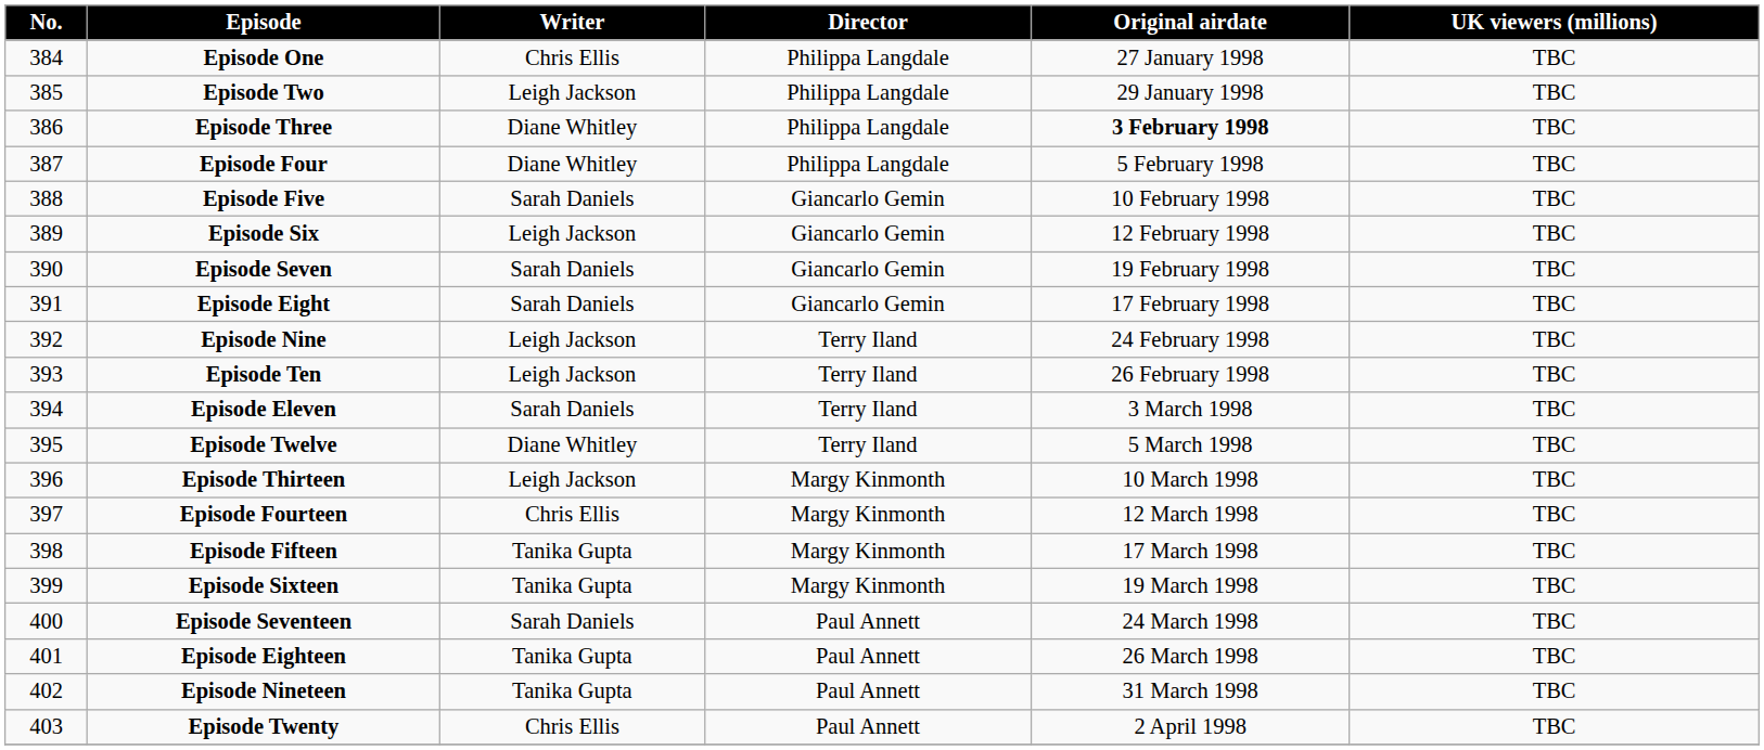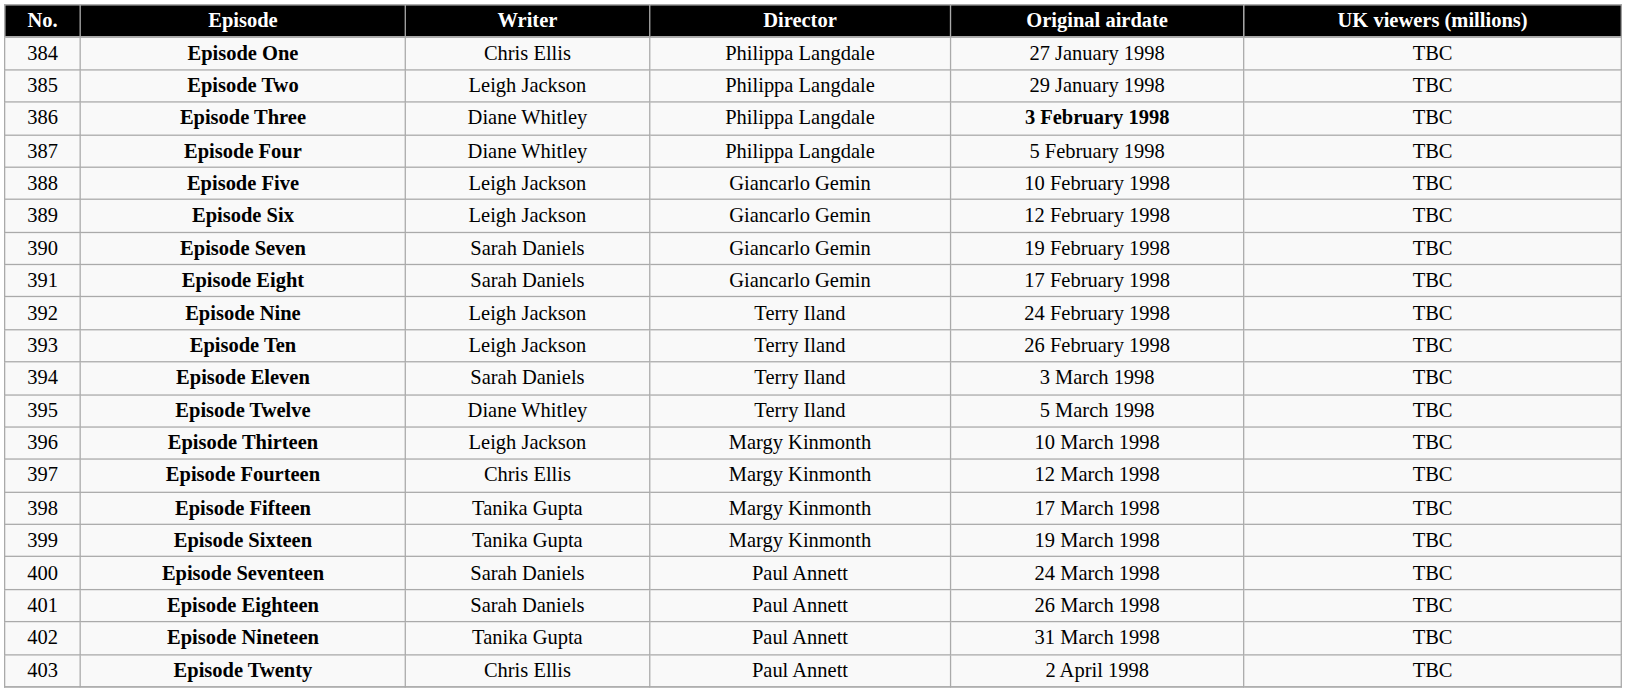 <table class="wikitable" style="width:100%;">
 <tr>
 <th style="background: #000000; color:white">No.</th>
 <th style="background: #000000; color:white">Episode</th>
 <th style="background: #000000; color:white">Writer</th>
 <th style="background: #000000; color:white">Director</th>
 <th style="background: #000000; color:white">Original airdate</th>
 <th style="background: #000000; color:white">UK viewers (millions)</th>
 </tr>
 <tr>
 <td align="center">384</td>
 <td align="center"><strong>Episode One</strong></td>
 <td align="center">Chris Ellis</td>
 <td align="center">Philippa Langdale</td>
 <td align="center">27 January 1998</td>
 <td align="center">TBC</td>
 </tr>
 <tr>
 <td align="center">385</td>
 <td align="center"><strong>Episode Two</strong></td>
 <td align="center">Leigh Jackson</td>
 <td align="center">Philippa Langdale</td>
 <td align="center">29 January 1998</td>
 <td align="center">TBC</td>
 </tr>
 <tr>
 <td align="center">386</td>
 <td align="center"><strong>Episode Three</strong></td>
 <td align="center">Diane Whitley</td>
 <td align="center">Philippa Langdale</td>
 <td align="center"><strong>3 February 1998</strong></td>
 <td align="center">TBC</td>
 </tr>
 <tr>
 <td align="center">387</td>
 <td align="center"><strong>Episode Four</strong></td>
 <td align="center">Diane Whitley</td>
 <td align="center">Philippa Langdale</td>
 <td align="center">5 February 1998</td>
 <td align="center">TBC</td>
 </tr>
 <tr>
 <td align="center">388</td>
 <td align="center"><strong>Episode Five</strong></td>
-<td align="center">Sarah Daniels</td>
+<td align="center">Leigh Jackson</td>
 <td align="center">Giancarlo Gemin</td>
 <td align="center">10 February 1998</td>
 <td align="center">TBC</td>
 </tr>
 <tr>
 <td align="center">389</td>
 <td align="center"><strong>Episode Six</strong></td>
 <td align="center">Leigh Jackson</td>
 <td align="center">Giancarlo Gemin</td>
 <td align="center">12 February 1998</td>
 <td align="center">TBC</td>
 </tr>
 <tr>
 <td align="center">390</td>
 <td align="center"><strong>Episode Seven</strong></td>
 <td align="center">Sarah Daniels</td>
 <td align="center">Giancarlo Gemin</td>
 <td align="center">19 February 1998</td>
 <td align="center">TBC</td>
 </tr>
 <tr>
 <td align="center">391</td>
 <td align="center"><strong>Episode Eight</strong></td>
 <td align="center">Sarah Daniels</td>
 <td align="center">Giancarlo Gemin</td>
 <td align="center">17 February 1998</td>
 <td align="center">TBC</td>
 </tr>
 <tr>
 <td align="center">392</td>
 <td align="center"><strong>Episode Nine</strong></td>
 <td align="center">Leigh Jackson</td>
 <td align="center">Terry Iland</td>
 <td align="center">24 February 1998</td>
 <td align="center">TBC</td>
 </tr>
 <tr>
 <td align="center">393</td>
 <td align="center"><strong>Episode Ten</strong></td>
 <td align="center">Leigh Jackson</td>
 <td align="center">Terry Iland</td>
 <td align="center">26 February 1998</td>
 <td align="center">TBC</td>
 </tr>
 <tr>
 <td align="center">394</td>
 <td align="center"><strong>Episode Eleven</strong></td>
 <td align="center">Sarah Daniels</td>
 <td align="center">Terry Iland</td>
 <td align="center">3 March 1998</td>
 <td align="center">TBC</td>
 </tr>
 <tr>
 <td align="center">395</td>
 <td align="center"><strong>Episode Twelve</strong></td>
 <td align="center">Diane Whitley</td>
 <td align="center">Terry Iland</td>
 <td align="center">5 March 1998</td>
 <td align="center">TBC</td>
 </tr>
 <tr>
 <td align="center">396</td>
 <td align="center"><strong>Episode Thirteen</strong></td>
 <td align="center">Leigh Jackson</td>
 <td align="center">Margy Kinmonth</td>
 <td align="center">10 March 1998</td>
 <td align="center">TBC</td>
 </tr>
 <tr>
 <td align="center">397</td>
 <td align="center"><strong>Episode Fourteen</strong></td>
 <td align="center">Chris Ellis</td>
 <td align="center">Margy Kinmonth</td>
 <td align="center">12 March 1998</td>
 <td align="center">TBC</td>
 </tr>
 <tr>
 <td align="center">398</td>
 <td align="center"><strong>Episode Fifteen</strong></td>
 <td align="center">Tanika Gupta</td>
 <td align="center">Margy Kinmonth</td>
 <td align="center">17 March 1998</td>
 <td align="center">TBC</td>
 </tr>
 <tr>
 <td align="center">399</td>
 <td align="center"><strong>Episode Sixteen</strong></td>
 <td align="center">Tanika Gupta</td>
 <td align="center">Margy Kinmonth</td>
 <td align="center">19 March 1998</td>
 <td align="center">TBC</td>
 </tr>
 <tr>
 <td align="center">400</td>
 <td align="center"><strong>Episode Seventeen</strong></td>
 <td align="center">Sarah Daniels</td>
 <td align="center">Paul Annett</td>
 <td align="center">24 March 1998</td>
 <td align="center">TBC</td>
 </tr>
 <tr>
 <td align="center">401</td>
 <td align="center"><strong>Episode Eighteen</strong></td>
-<td align="center">Tanika Gupta</td>
+<td align="center">Sarah Daniels</td>
 <td align="center">Paul Annett</td>
 <td align="center">26 March 1998</td>
 <td align="center">TBC</td>
 </tr>
 <tr>
 <td align="center">402</td>
 <td align="center"><strong>Episode Nineteen</strong></td>
 <td align="center">Tanika Gupta</td>
 <td align="center">Paul Annett</td>
 <td align="center">31 March 1998</td>
 <td align="center">TBC</td>
 </tr>
 <tr>
 <td align="center">403</td>
 <td align="center"><strong>Episode Twenty</strong></td>
 <td align="center">Chris Ellis</td>
 <td align="center">Paul Annett</td>
 <td align="center">2 April 1998</td>
 <td align="center">TBC</td>
 </tr>
 <tr>
 </tr>
 </table>
